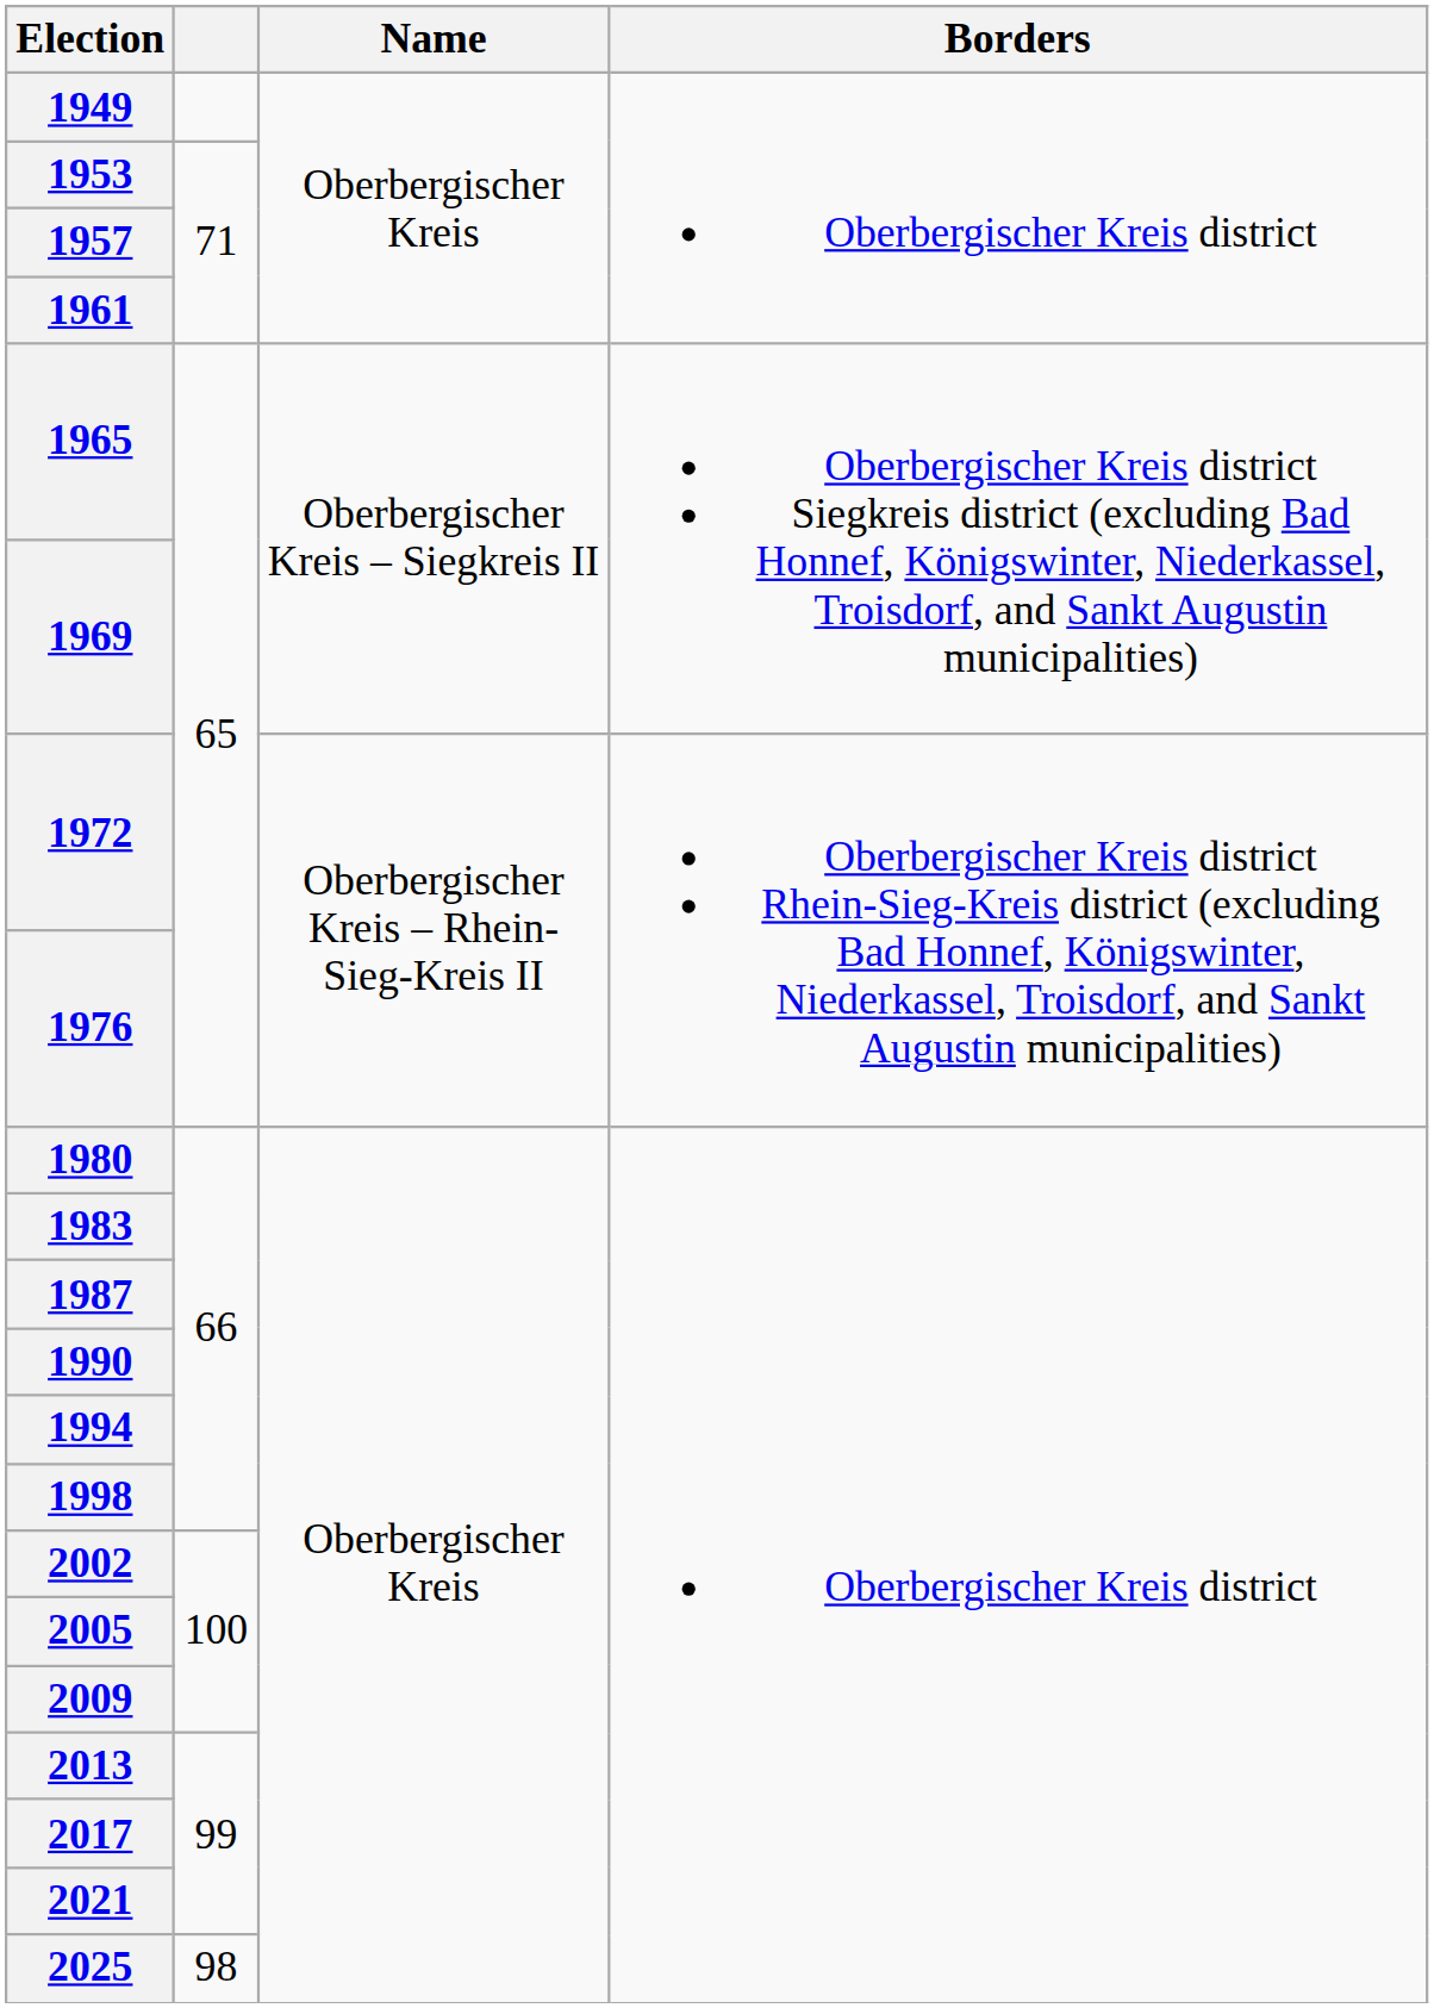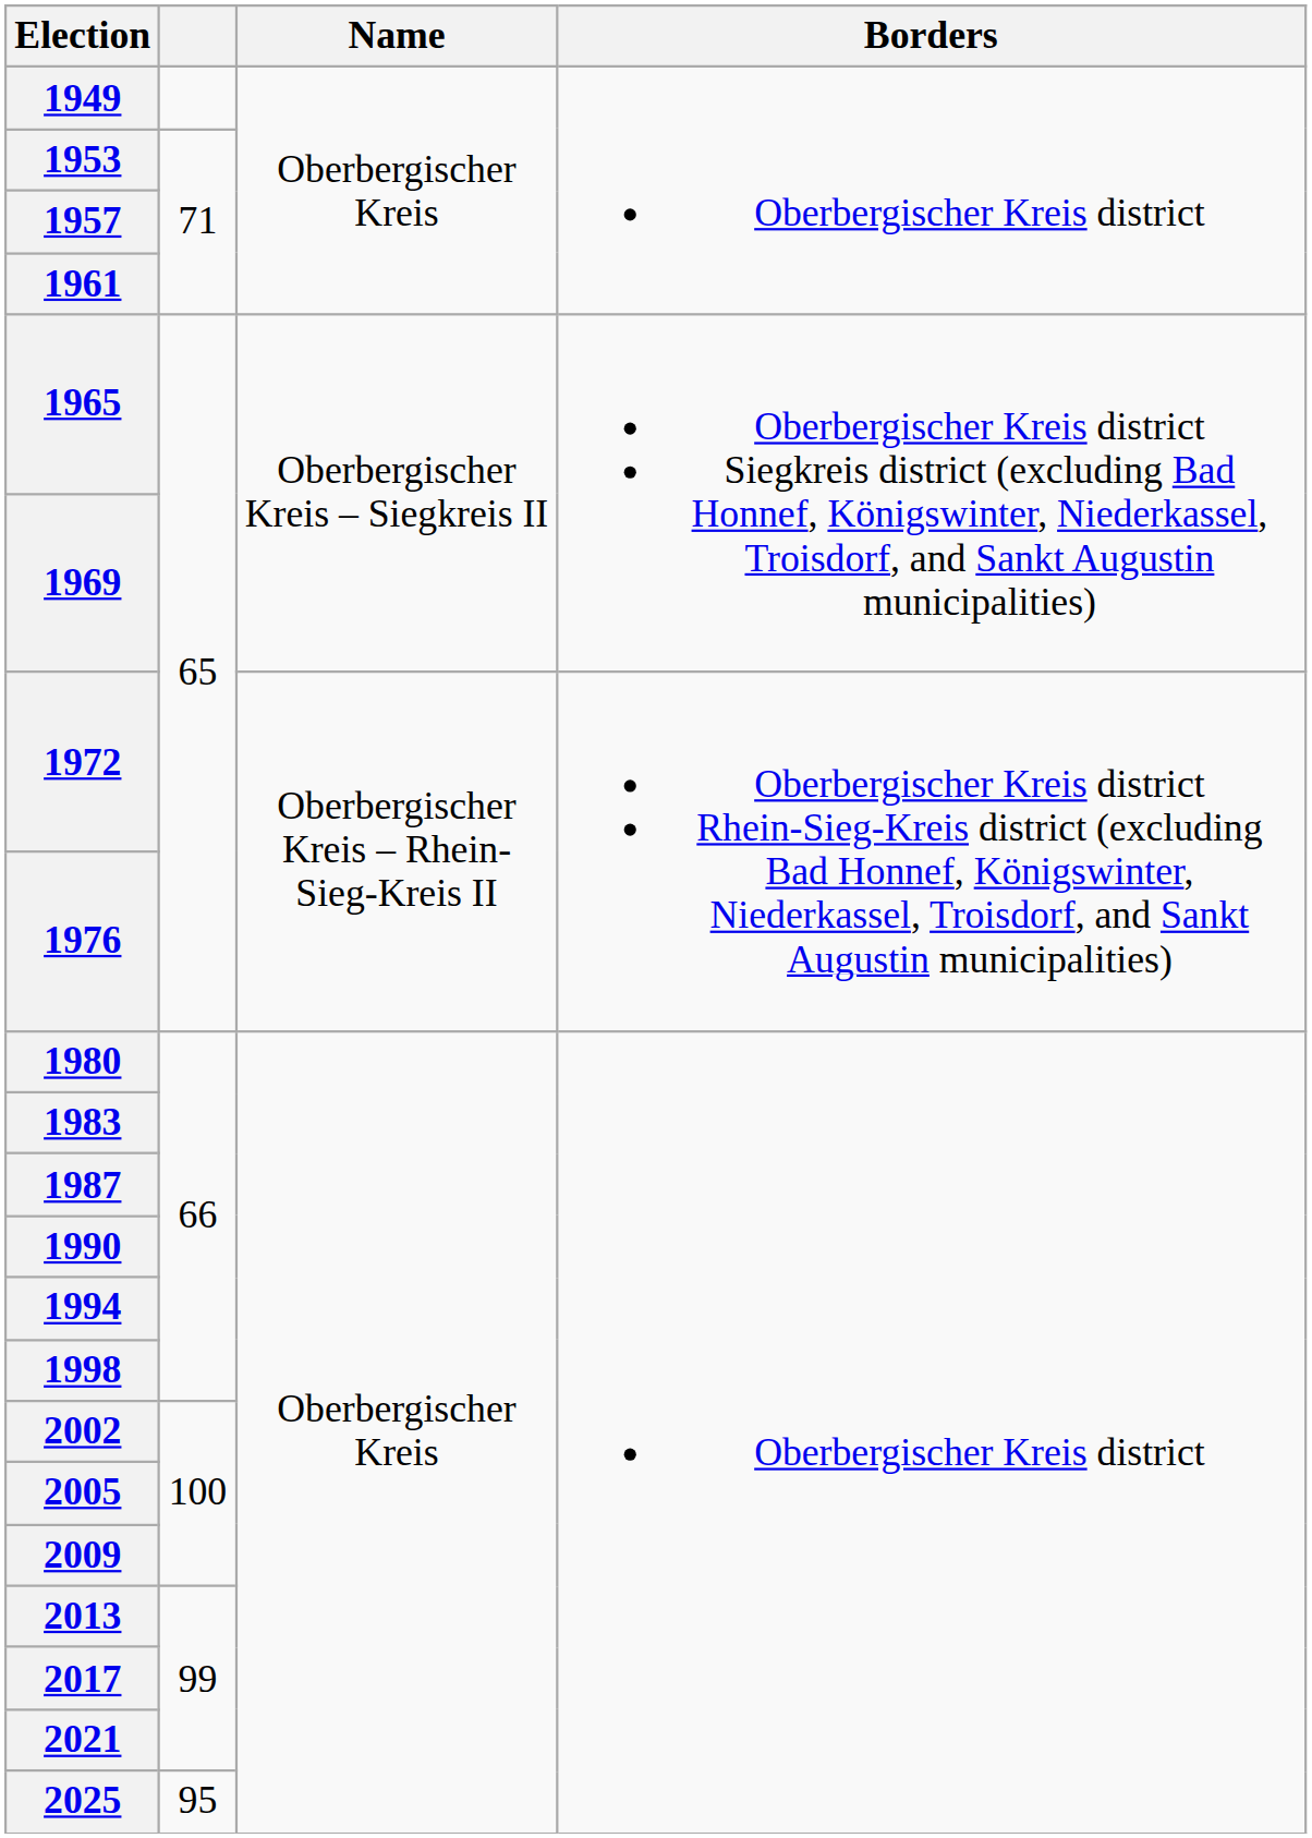 <table class=wikitable style="text-align:center">
 <tr>
 <th>Election</th>
 <th></th>
 <th width=125px>Name</th>
 <th width=300px>Borders</th>
 </tr>
 <tr>
 <th><a href='#'>1949</a></th>
 <td></td>
 <td rowspan=4>Oberbergischer Kreis</td>
 <td rowspan=4><br><ul><li><a href='#'>Oberbergischer Kreis</a> district</li></ul></td>
 </tr>
 <tr>
 <th><a href='#'>1953</a></th>
 <td rowspan=3>71</td>
 </tr>
 <tr>
 <th><a href='#'>1957</a></th>
 </tr>
 <tr>
 <th><a href='#'>1961</a></th>
 </tr>
 <tr>
 <th><a href='#'>1965</a></th>
 <td rowspan=4>65</td>
 <td rowspan=2>Oberbergischer Kreis – Siegkreis II</td>
 <td rowspan=2><br><ul><li><a href='#'>Oberbergischer Kreis</a> district</li><li>Siegkreis district (excluding <a href='#'>Bad Honnef</a>, <a href='#'>Königswinter</a>, <a href='#'>Niederkassel</a>, <a href='#'>Troisdorf</a>, and <a href='#'>Sankt Augustin</a> municipalities)</li></ul></td>
 </tr>
 <tr>
 <th><a href='#'>1969</a></th>
 </tr>
 <tr>
 <th><a href='#'>1972</a></th>
 <td rowspan=2>Oberbergischer Kreis – Rhein-Sieg-Kreis II</td>
 <td rowspan=2><br><ul><li><a href='#'>Oberbergischer Kreis</a> district</li><li><a href='#'>Rhein-Sieg-Kreis</a> district (excluding <a href='#'>Bad Honnef</a>, <a href='#'>Königswinter</a>, <a href='#'>Niederkassel</a>, <a href='#'>Troisdorf</a>, and <a href='#'>Sankt Augustin</a> municipalities)</li></ul></td>
 </tr>
 <tr>
 <th><a href='#'>1976</a></th>
 </tr>
 <tr>
 <th><a href='#'>1980</a></th>
 <td rowspan=6>66</td>
 <td rowspan=13>Oberbergischer Kreis</td>
 <td rowspan=13><br><ul><li><a href='#'>Oberbergischer Kreis</a> district</li></ul></td>
 </tr>
 <tr>
 <th><a href='#'>1983</a></th>
 </tr>
 <tr>
 <th><a href='#'>1987</a></th>
 </tr>
 <tr>
 <th><a href='#'>1990</a></th>
 </tr>
 <tr>
 <th><a href='#'>1994</a></th>
 </tr>
 <tr>
 <th><a href='#'>1998</a></th>
 </tr>
 <tr>
 <th><a href='#'>2002</a></th>
 <td rowspan=3>100</td>
 </tr>
 <tr>
 <th><a href='#'>2005</a></th>
 </tr>
 <tr>
 <th><a href='#'>2009</a></th>
 </tr>
 <tr>
 <th><a href='#'>2013</a></th>
 <td rowspan=3>99</td>
 </tr>
 <tr>
 <th><a href='#'>2017</a></th>
 </tr>
 <tr>
 <th><a href='#'>2021</a></th>
 </tr>
 <tr>
 <th><a href='#'>2025</a></th>
-<td>98</td>
+<td>95</td>
 </tr>
 </table>
